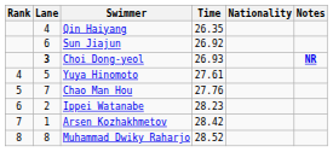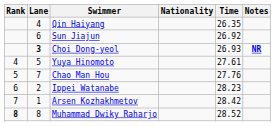 <table class="wikitable sortable" style="text-align:center">
 <tr>
 <th>Rank</th>
 <th>Lane</th>
 <th>Swimmer</th>
+<th>Nationality</th>
 <th>Time</th>
-<th>Nationality</th>
 <th>Notes</th>
 </tr>
 <tr>
 <td></td>
 <td>4</td>
 <td align=left><a href='#'>Qin Haiyang</a></td>
+<td align=left></td>
 <td>26.35</td>
-<td align=left></td>
 <td></td>
 </tr>
 <tr>
 <td></td>
 <td>6</td>
 <td align=left><a href='#'>Sun Jiajun</a></td>
+<td align=left></td>
 <td>26.92</td>
-<td align=left></td>
 <td></td>
 </tr>
 <tr>
 <td></td>
 <td><strong>3</strong></td>
 <td align=left><a href='#'>Choi Dong-yeol</a></td>
+<td align=left></td>
 <td>26.93</td>
-<td align=left></td>
 <td><strong><a href='#'>NR</a></strong></td>
 </tr>
 <tr>
 <td>4</td>
 <td>5</td>
 <td align=left><a href='#'>Yuya Hinomoto</a></td>
+<td align=left></td>
 <td>27.61</td>
-<td align=left></td>
 <td></td>
 </tr>
 <tr>
 <td>5</td>
 <td>7</td>
 <td align=left><a href='#'>Chao Man Hou</a></td>
+<td align=left></td>
 <td>27.76</td>
-<td align=left></td>
 <td></td>
 </tr>
 <tr>
 <td>6</td>
 <td>2</td>
 <td align=left><a href='#'>Ippei Watanabe</a></td>
+<td align=left></td>
 <td>28.23</td>
-<td align=left></td>
 <td></td>
 </tr>
 <tr>
 <td>7</td>
 <td>1</td>
 <td align=left><a href='#'>Arsen Kozhakhmetov</a></td>
+<td align=left></td>
 <td>28.42</td>
-<td align=left></td>
 <td></td>
 </tr>
 <tr>
-<td>8</td>
+<td><strong>8</strong></td>
 <td>8</td>
 <td align=left><a href='#'>Muhammad Dwiky Raharjo</a></td>
+<td align=left></td>
 <td>28.52</td>
-<td align=left></td>
 <td></td>
 </tr>
 </table>
